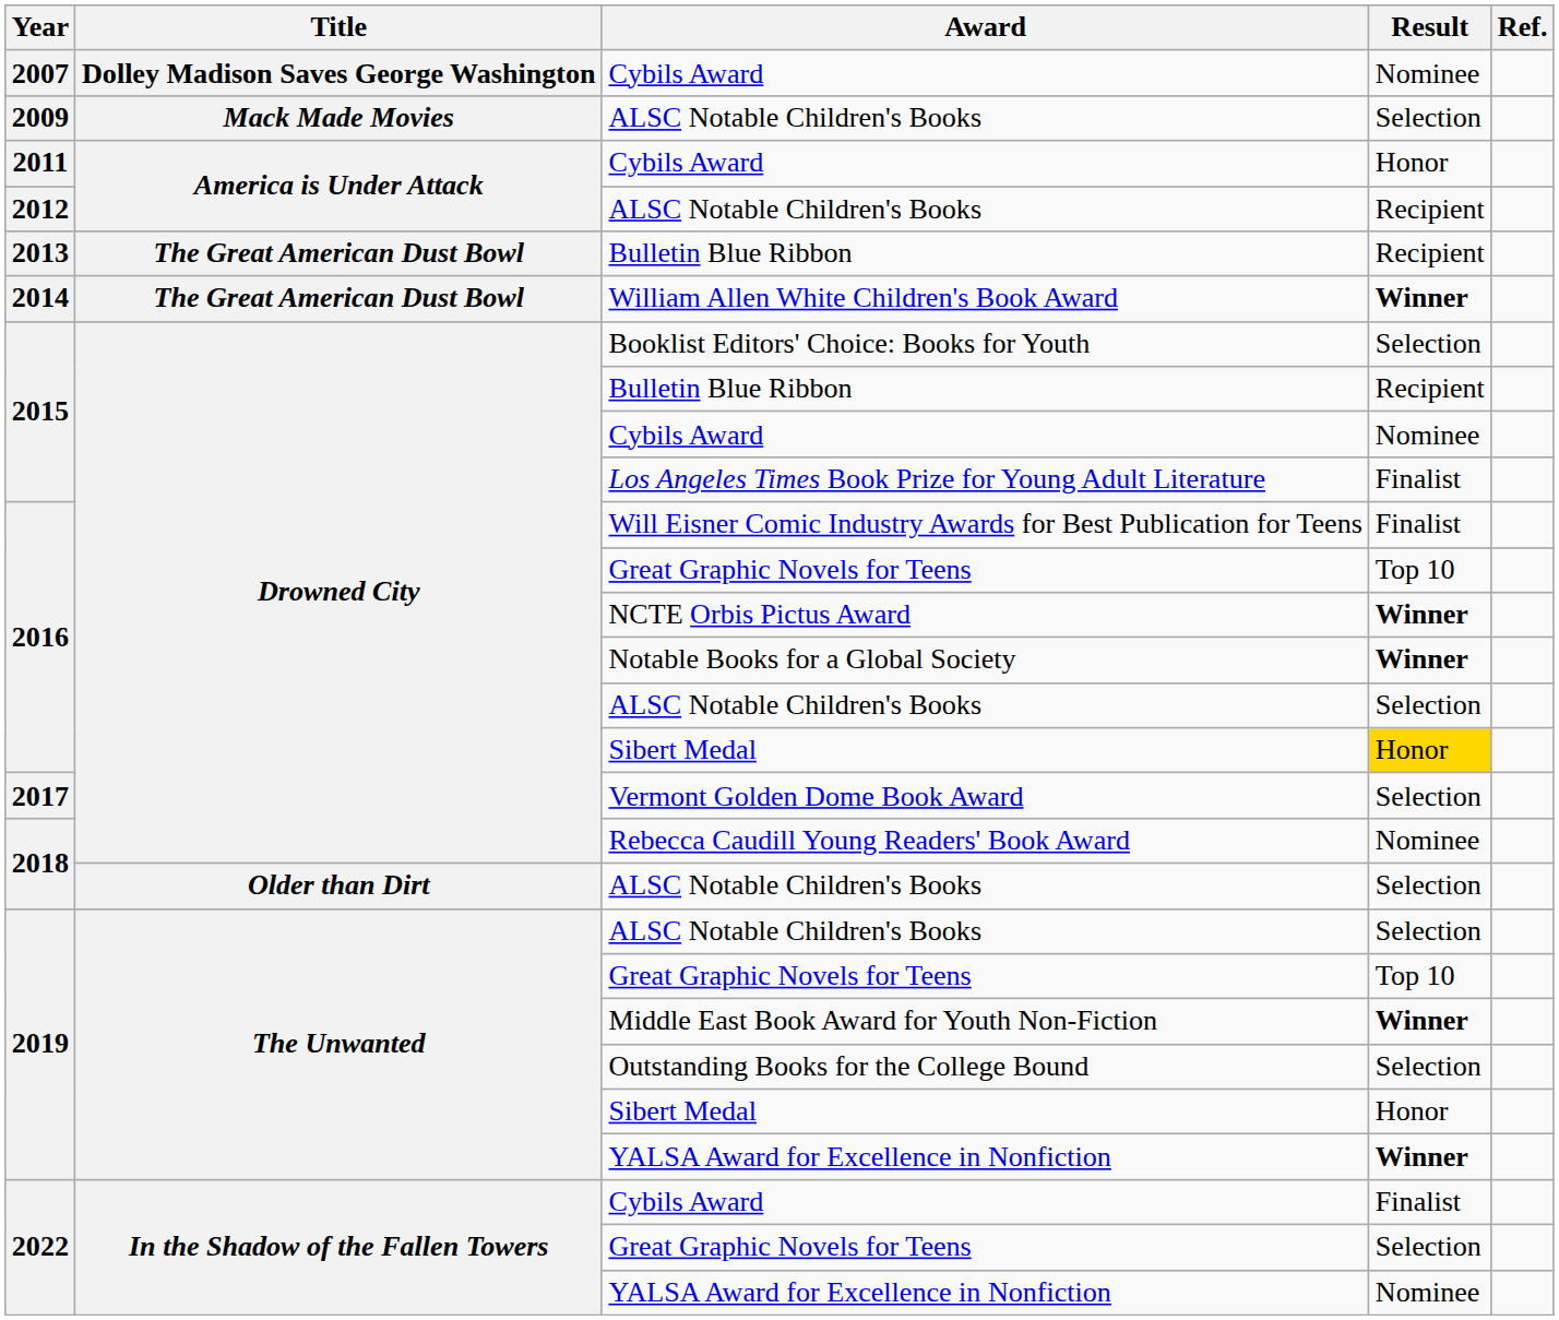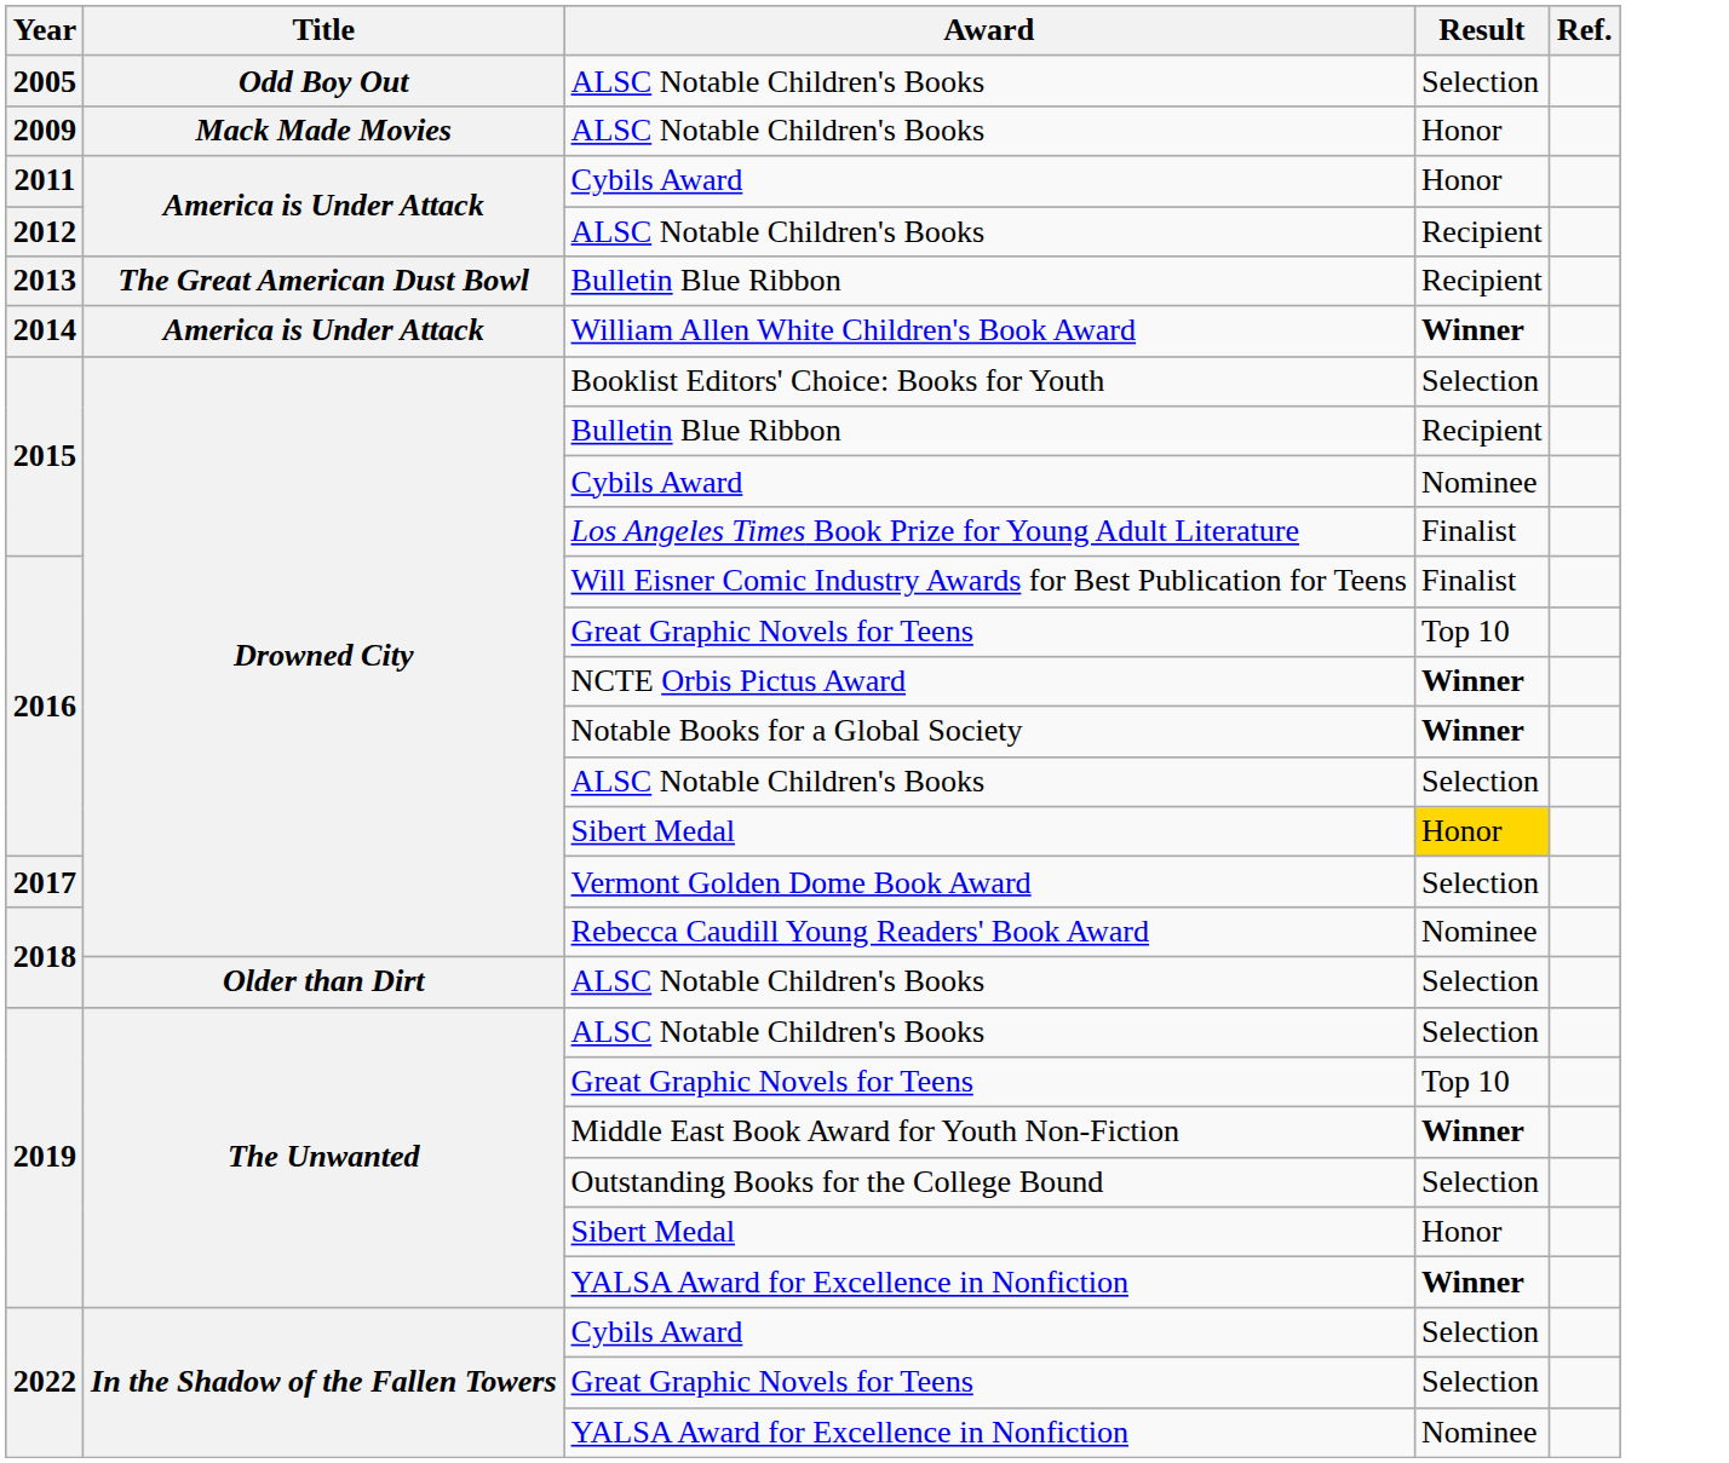 <table class="wikitable sortable mw-collapsible">
 <tr>
 <th>Year</th>
 <th>Title</th>
 <th>Award</th>
 <th>Result</th>
 <th>Ref.</th>
 </tr>
 <tr>
-<th>2007</th>
-<th><strong>Dolley Madison Saves George Washington</strong></th>
-<td><a href='#'>Cybils Award</a></td>
-<td>Nominee</td>
+<th>2005</th>
+<th><em>Odd Boy Out</em></th>
+<td><a href='#'>ALSC</a> Notable Children's Books</td>
+<td>Selection</td>
 <td></td>
 </tr>
 <tr>
 <th>2009</th>
 <th><em>Mack Made Movies</em></th>
 <td><a href='#'>ALSC</a> Notable Children's Books</td>
-<td>Selection</td>
+<td>Honor</td>
 <td></td>
 </tr>
 <tr>
 <th>2011</th>
 <th rowspan="2"><em>America is Under Attack</em></th>
 <td><a href='#'>Cybils Award</a></td>
 <td>Honor</td>
 <td></td>
 </tr>
 <tr>
 <th>2012</th>
 <td><a href='#'>ALSC</a> Notable Children's Books</td>
 <td>Recipient</td>
 <td></td>
 </tr>
 <tr>
 <th>2013</th>
 <th><em>The Great American Dust Bowl</em></th>
 <td><a href='#'>Bulletin</a> Blue Ribbon</td>
 <td>Recipient</td>
 <td></td>
 </tr>
 <tr>
 <th>2014</th>
-<th><em>The Great American Dust Bowl</em></th>
+<th><em>America is Under Attack</em></th>
 <td><a href='#'>William Allen White Children's Book Award</a></td>
 <td><strong>Winner</strong></td>
 <td></td>
 </tr>
 <tr>
 <th rowspan="4">2015</th>
 <th rowspan="12"><em>Drowned City</em></th>
 <td>Booklist Editors' Choice: Books for Youth</td>
 <td>Selection</td>
 <td></td>
 </tr>
 <tr>
 <td><a href='#'>Bulletin</a> Blue Ribbon</td>
 <td>Recipient</td>
 <td></td>
 </tr>
 <tr>
 <td><a href='#'>Cybils Award</a></td>
 <td>Nominee</td>
 <td></td>
 </tr>
 <tr>
 <td><a href='#'><em>Los Angeles Times</em> Book Prize for Young Adult Literature</a></td>
 <td>Finalist</td>
 <td></td>
 </tr>
 <tr>
 <th rowspan="6">2016</th>
 <td><a href='#'>Will Eisner Comic Industry Awards</a> for Best Publication for Teens</td>
 <td>Finalist</td>
 <td></td>
 </tr>
 <tr>
 <td><a href='#'>Great Graphic Novels for Teens</a></td>
 <td>Top 10</td>
 <td></td>
 </tr>
 <tr>
 <td>NCTE <a href='#'>Orbis Pictus Award</a></td>
 <td><strong>Winner</strong></td>
 <td></td>
 </tr>
 <tr>
 <td>Notable Books for a Global Society</td>
 <td><strong>Winner</strong></td>
 <td></td>
 </tr>
 <tr>
 <td><a href='#'>ALSC</a> Notable Children's Books</td>
 <td>Selection</td>
 <td></td>
 </tr>
 <tr>
 <td><a href='#'>Sibert Medal</a></td>
 <td style="background: gold;">Honor</td>
 <td></td>
 </tr>
 <tr>
 <th>2017</th>
 <td><a href='#'>Vermont Golden Dome Book Award</a></td>
 <td>Selection</td>
 <td></td>
 </tr>
 <tr>
 <th rowspan="2">2018</th>
 <td><a href='#'>Rebecca Caudill Young Readers' Book Award</a></td>
 <td>Nominee</td>
 <td></td>
 </tr>
 <tr>
 <th><em>Older than Dirt</em></th>
 <td><a href='#'>ALSC</a> Notable Children's Books</td>
 <td>Selection</td>
 <td></td>
 </tr>
 <tr>
 <th rowspan="6">2019</th>
 <th rowspan="6"><em>The Unwanted</em></th>
 <td><a href='#'>ALSC</a> Notable Children's Books</td>
 <td>Selection</td>
 <td></td>
 </tr>
 <tr>
 <td><a href='#'>Great Graphic Novels for Teens</a></td>
 <td>Top 10</td>
 <td></td>
 </tr>
 <tr>
 <td>Middle East Book Award for Youth Non-Fiction</td>
 <td><strong>Winner</strong></td>
 <td></td>
 </tr>
 <tr>
 <td>Outstanding Books for the College Bound</td>
 <td>Selection</td>
 <td></td>
 </tr>
 <tr>
 <td><a href='#'>Sibert Medal</a></td>
 <td>Honor</td>
 <td></td>
 </tr>
 <tr>
 <td><a href='#'>YALSA Award for Excellence in Nonfiction</a></td>
 <td><strong>Winner</strong></td>
 <td></td>
 </tr>
 <tr>
 <th rowspan="3">2022</th>
 <th rowspan="3"><em>In the Shadow of the Fallen Towers</em></th>
 <td><a href='#'>Cybils Award</a></td>
-<td>Finalist</td>
+<td>Selection</td>
 <td></td>
 </tr>
 <tr>
 <td><a href='#'>Great Graphic Novels for Teens</a></td>
 <td>Selection</td>
 <td></td>
 </tr>
 <tr>
 <td><a href='#'>YALSA Award for Excellence in Nonfiction</a></td>
 <td>Nominee</td>
 <td></td>
 </tr>
 </table>
